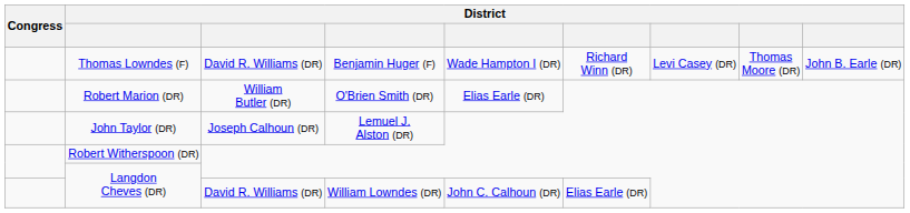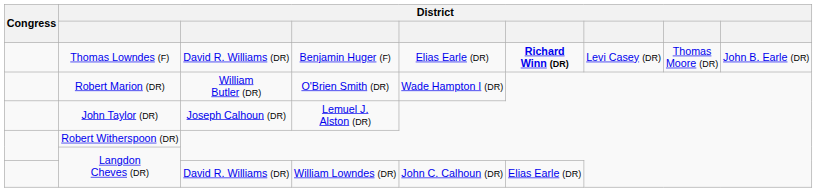 <table class=wikitable style="text-align:center">
 <tr>
 <th rowspan=2>Congress</th>
 <th colspan=8>District</th>
 </tr>
 <tr style="height:2em">
 <th></th>
 <th></th>
 <th></th>
 <th></th>
 <th></th>
 <th></th>
 <th></th>
 <th></th>
 </tr>
 <tr style="height:2.5em">
 <td><strong></strong> </td>
 <td><a href='#'>Thomas Lowndes</a> <small>(F)</small></td>
 <td><a href='#'>David R. Williams</a> <small>(DR)</small></td>
 <td><a href='#'>Benjamin Huger</a> <small>(F)</small></td>
-<td><a href='#'>Wade Hampton I</a> <small>(DR)</small></td>
-<td><a href='#'>Richard<br>Winn</a> <small>(DR)</small></td>
+<td><a href='#'>Elias Earle</a> <small>(DR)</small></td>
+<td><strong><a href='#'>Richard<br>Winn</a> <small>(DR)</small></strong></td>
 <td><a href='#'>Levi Casey</a> <small>(DR)</small></td>
 <td><a href='#'>Thomas<br>Moore</a> <small>(DR)</small></td>
 <td><a href='#'>John B. Earle</a> <small>(DR)</small></td>
 </tr>
 <tr style="height:2.5em">
 <td><strong></strong> </td>
 <td><a href='#'>Robert Marion</a> <small>(DR)</small></td>
 <td><a href='#'>William<br>Butler</a> <small>(DR)</small></td>
 <td><a href='#'>O'Brien Smith</a> <small>(DR)</small></td>
-<td><a href='#'>Elias Earle</a> <small>(DR)</small></td>
+<td><a href='#'>Wade Hampton I</a> <small>(DR)</small></td>
 </tr>
 <tr style="height:2.5em">
 <td><strong></strong> </td>
 <td><a href='#'>John Taylor</a> <small>(DR)</small></td>
 <td><a href='#'>Joseph Calhoun</a> <small>(DR)</small></td>
 <td><a href='#'>Lemuel J.<br>Alston</a> <small>(DR)</small></td>
 </tr>
 <tr style="height:1.25em">
 <td rowspan=2><strong></strong> </td>
 <td><a href='#'>Robert Witherspoon</a> <small>(DR)</small></td>
 </tr>
 <tr style="height:1.25em">
 <td rowspan=2 ><a href='#'>Langdon<br>Cheves</a> <small>(DR)</small></td>
 </tr>
 <tr style="height:2.5em">
 <td><strong></strong> </td>
 <td><a href='#'>David R. Williams</a> <small>(DR)</small></td>
 <td><a href='#'>William Lowndes</a> <small>(DR)</small></td>
 <td><a href='#'>John C. Calhoun</a> <small>(DR)</small></td>
 <td><a href='#'>Elias Earle</a> <small>(DR)</small></td>
 </tr>
 </table>
